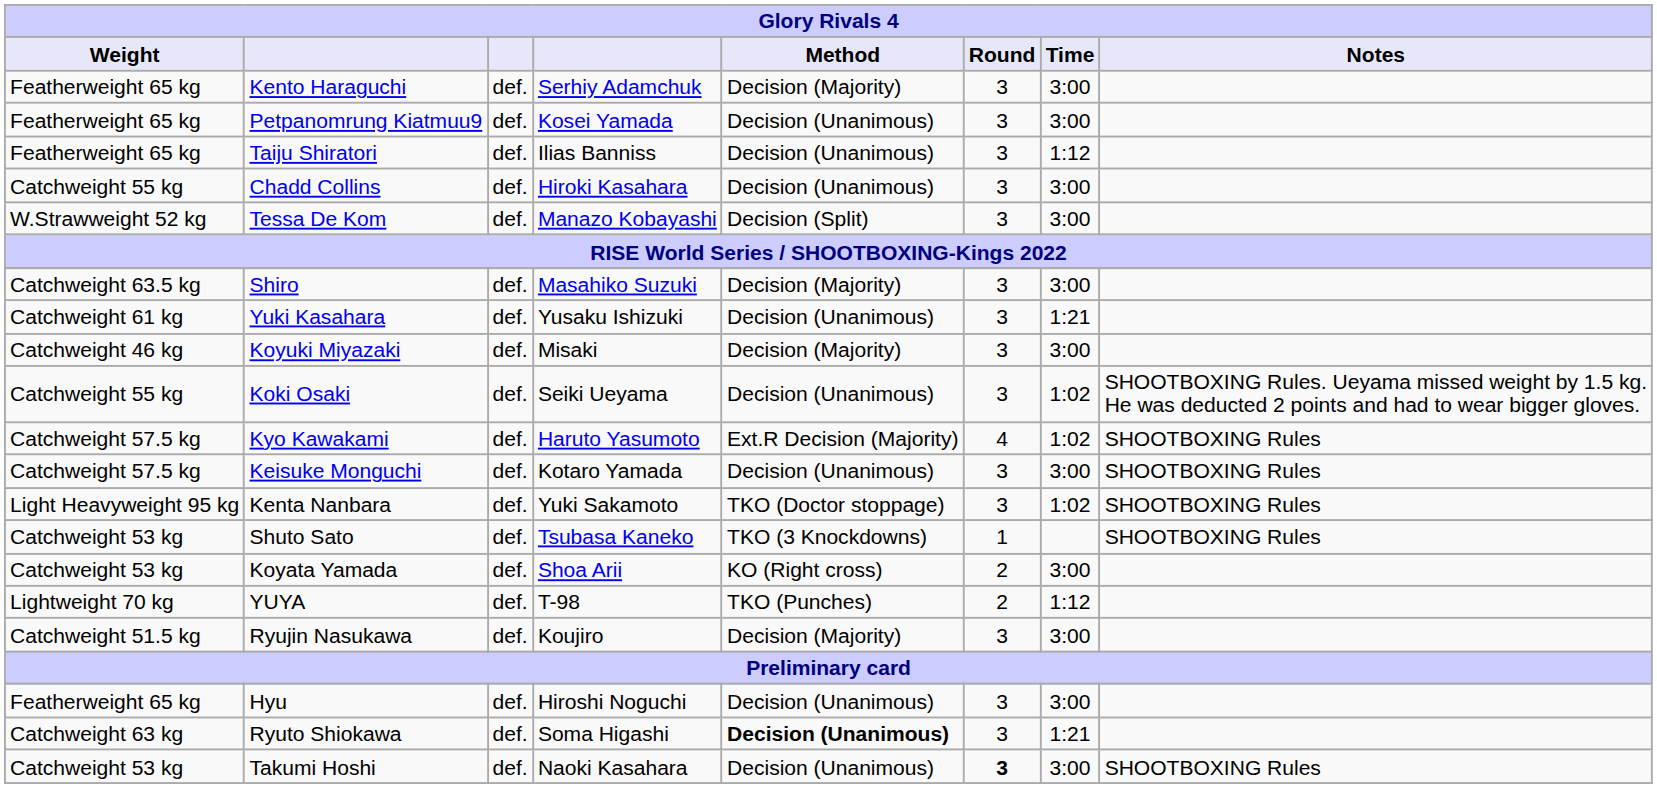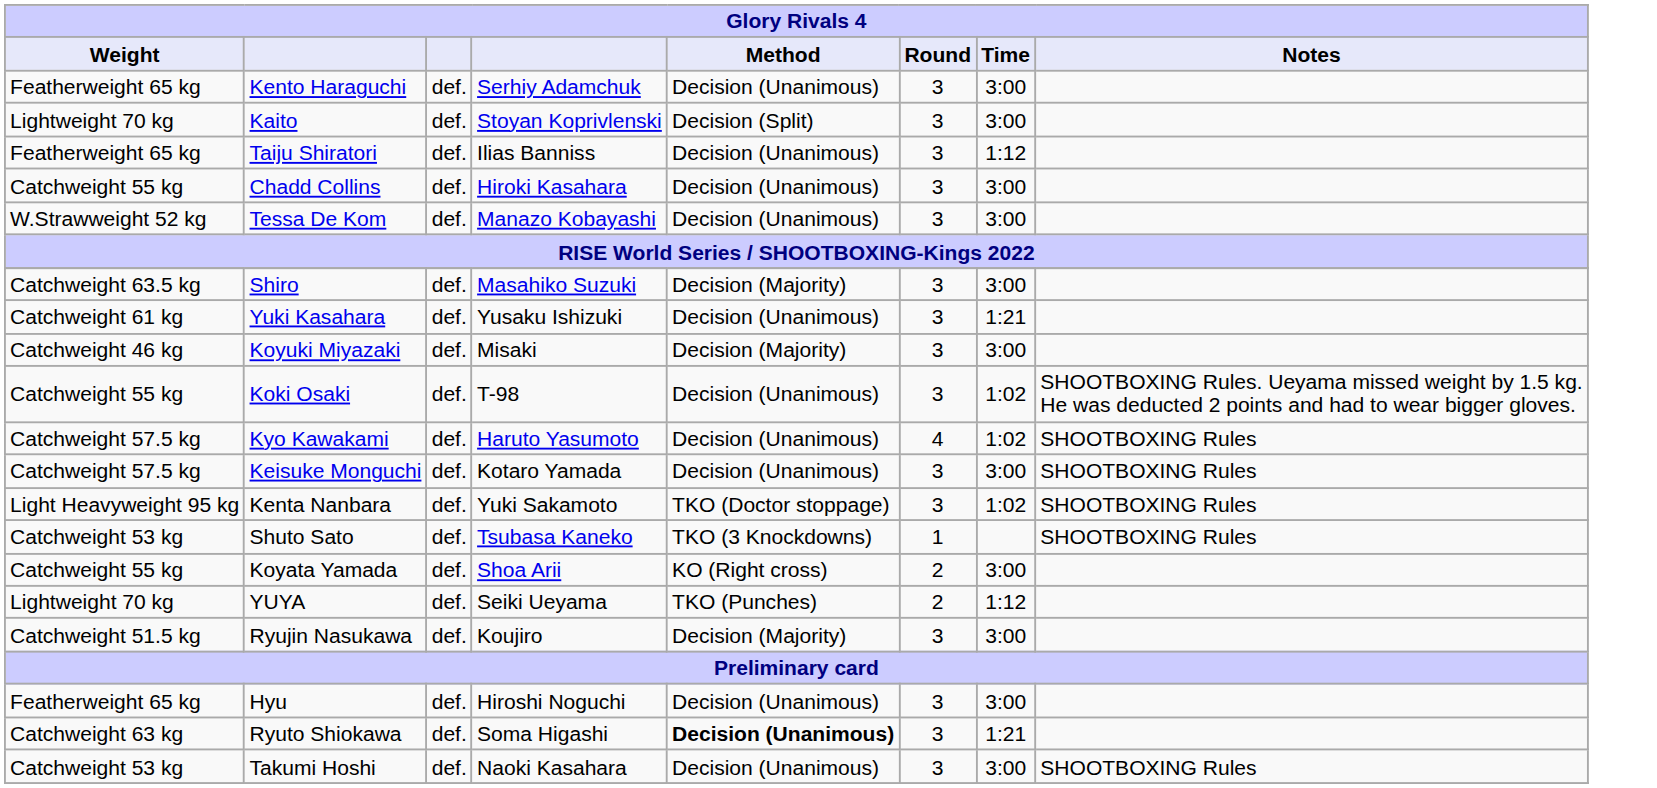 <table class="wikitable" style="font-size: 70%;">
 <tr>
 <th colspan="8" style="background-color: #ccf; color: #000080; text-align: center;"><strong>Glory Rivals 4</strong></th>
 </tr>
 <tr>
 <th colspan="1" style="background-color: #E6E8FA; color: #000000; text-align: center;">Weight</th>
 <th colspan="1" style="background-color: #E6E8FA; color: #000000; text-align: center;"></th>
 <th colspan="1" style="background-color: #E6E8FA; color: #000000; text-align: center;"></th>
 <th colspan="1" style="background-color: #E6E8FA; color: #000000; text-align: center;"></th>
 <th colspan="1" style="background-color: #E6E8FA; color: #000000; text-align: center;">Method</th>
 <th colspan="1" style="background-color: #E6E8FA; color: #000000; text-align: center;">Round</th>
 <th colspan="1" style="background-color: #E6E8FA; color: #000000; text-align: center;">Time</th>
 <th colspan="1" style="background-color: #E6E8FA; color: #000000; text-align: center;">Notes</th>
 </tr>
 <tr>
 <td>Featherweight 65 kg</td>
 <td> <a href='#'>Kento Haraguchi</a></td>
 <td align=center>def.</td>
 <td> <a href='#'>Serhiy Adamchuk</a></td>
-<td>Decision (Majority)</td>
+<td>Decision (Unanimous)</td>
 <td align=center>3</td>
 <td align=center>3:00</td>
 <td></td>
 </tr>
 <tr>
-<td>Featherweight 65 kg</td>
-<td> <a href='#'>Petpanomrung Kiatmuu9</a></td>
+<td>Lightweight 70 kg</td>
+<td> <a href='#'>Kaito</a></td>
 <td align=center>def.</td>
-<td> <a href='#'>Kosei Yamada</a></td>
-<td>Decision (Unanimous)</td>
+<td> <a href='#'>Stoyan Koprivlenski</a></td>
+<td>Decision (Split)</td>
 <td align=center>3</td>
 <td align=center>3:00</td>
 <td></td>
 </tr>
 <tr>
 <td>Featherweight 65 kg</td>
 <td> <a href='#'>Taiju Shiratori</a></td>
 <td align=center>def.</td>
 <td> Ilias Banniss</td>
 <td>Decision (Unanimous)</td>
 <td align=center>3</td>
 <td align=center>1:12</td>
 <td></td>
 </tr>
 <tr>
 <td>Catchweight 55 kg</td>
 <td> <a href='#'>Chadd Collins</a></td>
 <td align=center>def.</td>
 <td> <a href='#'>Hiroki Kasahara</a></td>
 <td>Decision (Unanimous)</td>
 <td align=center>3</td>
 <td align=center>3:00</td>
 </tr>
 <tr>
 <td>W.Strawweight 52 kg</td>
 <td> <a href='#'>Tessa De Kom</a></td>
 <td align=center>def.</td>
 <td> <a href='#'>Manazo Kobayashi</a></td>
-<td>Decision (Split)</td>
+<td>Decision (Unanimous)</td>
 <td align=center>3</td>
 <td align=center>3:00</td>
 <td></td>
 </tr>
 <tr>
 <th colspan="8" style="background-color: #ccf; color: #000080; text-align: center;"><strong>RISE World Series / SHOOTBOXING-Kings 2022</strong></th>
 </tr>
 <tr>
 </tr>
 <tr>
 <td>Catchweight 63.5 kg</td>
 <td> <a href='#'>Shiro</a></td>
 <td align=center>def.</td>
 <td> <a href='#'>Masahiko Suzuki</a></td>
 <td>Decision (Majority)</td>
 <td align=center>3</td>
 <td align=center>3:00</td>
 <td></td>
 </tr>
 <tr>
 <td>Catchweight 61 kg</td>
 <td> <a href='#'>Yuki Kasahara</a></td>
 <td align=center>def.</td>
 <td> Yusaku Ishizuki</td>
 <td>Decision (Unanimous)</td>
 <td align=center>3</td>
 <td align=center>1:21</td>
 <td></td>
 </tr>
 <tr>
 <td>Catchweight 46 kg</td>
 <td> <a href='#'>Koyuki Miyazaki</a></td>
 <td align=center>def.</td>
 <td> Misaki</td>
 <td>Decision (Majority)</td>
 <td align=center>3</td>
 <td align=center>3:00</td>
 <td></td>
 </tr>
 <tr>
 <td>Catchweight 55 kg</td>
 <td> <a href='#'>Koki Osaki</a></td>
 <td align=center>def.</td>
-<td> Seiki Ueyama</td>
+<td> T-98</td>
 <td>Decision (Unanimous)</td>
 <td align=center>3</td>
 <td align=center>1:02</td>
 <td>SHOOTBOXING Rules. Ueyama missed weight by 1.5 kg.<br> He was deducted 2 points and had to wear bigger gloves.</td>
 </tr>
 <tr>
 <td>Catchweight 57.5 kg</td>
 <td> <a href='#'>Kyo Kawakami</a></td>
 <td align=center>def.</td>
 <td> <a href='#'>Haruto Yasumoto</a></td>
-<td>Ext.R Decision (Majority)</td>
+<td>Decision (Unanimous)</td>
 <td align=center>4</td>
 <td align=center>1:02</td>
 <td>SHOOTBOXING Rules</td>
 </tr>
 <tr>
 <td>Catchweight 57.5 kg</td>
 <td> <a href='#'>Keisuke Monguchi</a></td>
 <td align=center>def.</td>
 <td> Kotaro Yamada</td>
 <td>Decision (Unanimous)</td>
 <td align=center>3</td>
 <td align=center>3:00</td>
 <td>SHOOTBOXING Rules</td>
 </tr>
 <tr>
 <td>Light Heavyweight 95 kg</td>
 <td> Kenta Nanbara</td>
 <td align=center>def.</td>
 <td> Yuki Sakamoto</td>
 <td>TKO (Doctor stoppage)</td>
 <td align=center>3</td>
 <td align=center>1:02</td>
 <td>SHOOTBOXING Rules</td>
 </tr>
 <tr>
 <td>Catchweight 53 kg</td>
 <td> Shuto Sato</td>
 <td align=center>def.</td>
 <td> <a href='#'>Tsubasa Kaneko</a></td>
 <td>TKO (3 Knockdowns)</td>
 <td align=center>1</td>
 <td align=center></td>
 <td>SHOOTBOXING Rules</td>
 </tr>
 <tr>
-<td>Catchweight 53 kg</td>
+<td>Catchweight 55 kg</td>
 <td> Koyata Yamada</td>
 <td align=center>def.</td>
 <td> <a href='#'>Shoa Arii</a></td>
 <td>KO (Right cross)</td>
 <td align=center>2</td>
 <td align=center>3:00</td>
 <td></td>
 </tr>
 <tr>
 <td>Lightweight 70 kg</td>
 <td> YUYA</td>
 <td align=center>def.</td>
-<td> T-98</td>
+<td> Seiki Ueyama</td>
 <td>TKO (Punches)</td>
 <td align=center>2</td>
 <td align=center>1:12</td>
 <td></td>
 </tr>
 <tr>
 <td>Catchweight 51.5 kg</td>
 <td> Ryujin Nasukawa</td>
 <td align=center>def.</td>
 <td> Koujiro</td>
 <td>Decision (Majority)</td>
 <td align=center>3</td>
 <td align=center>3:00</td>
 <td></td>
 </tr>
 <tr>
 <th colspan="8" style="background-color: #ccf; color: #000080; text-align: center;"><strong>Preliminary card</strong></th>
 </tr>
 <tr>
 <td>Featherweight 65 kg</td>
 <td> Hyu</td>
 <td align=center>def.</td>
 <td> Hiroshi Noguchi</td>
 <td>Decision (Unanimous)</td>
 <td align=center>3</td>
 <td align=center>3:00</td>
 <td></td>
 </tr>
 <tr>
 <td>Catchweight 63 kg</td>
 <td> Ryuto Shiokawa</td>
 <td align=center>def.</td>
 <td> Soma Higashi</td>
 <td><strong>Decision (Unanimous)</strong></td>
 <td align=center>3</td>
 <td align=center>1:21</td>
 <td></td>
 </tr>
 <tr>
 <td>Catchweight 53 kg</td>
 <td> Takumi Hoshi</td>
 <td align=center>def.</td>
 <td> Naoki Kasahara</td>
 <td>Decision (Unanimous)</td>
-<td align=center><strong>3</strong></td>
+<td align=center>3</td>
 <td align=center>3:00</td>
 <td>SHOOTBOXING Rules</td>
 </tr>
 <tr>
 </tr>
 </table>
